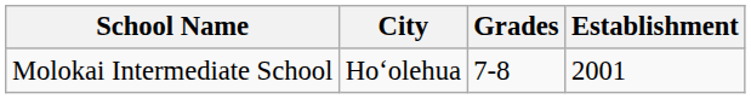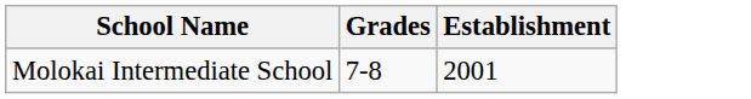 <table class="wikitable">
 <tr>
 <th>School Name</th>
-<th>City</th>
 <th>Grades</th>
 <th>Establishment</th>
 </tr>
 <tr>
 <td>Molokai Intermediate School</td>
-<td>Hoʻolehua</td>
 <td>7-8</td>
 <td>2001</td>
 </tr>
 </table>
